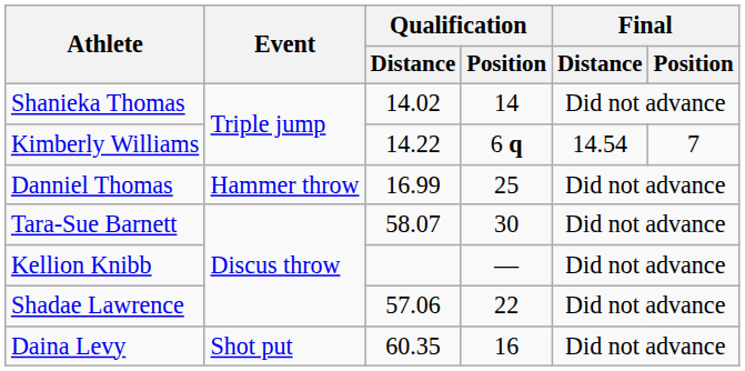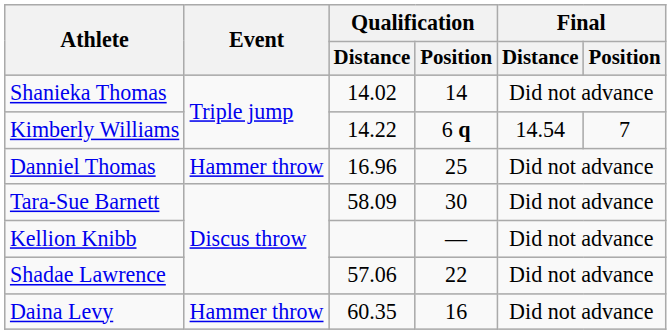 <table class=wikitable style="font-size:90%">
 <tr>
 <th rowspan="2">Athlete</th>
 <th rowspan="2">Event</th>
 <th colspan="2">Qualification</th>
 <th colspan="2">Final</th>
 </tr>
 <tr style="font-size:95%">
 <th>Distance</th>
 <th>Position</th>
 <th>Distance</th>
 <th>Position</th>
 </tr>
 <tr align=center>
 <td align=left><a href='#'>Shanieka Thomas</a></td>
 <td align=left rowspan=2><a href='#'>Triple jump</a></td>
 <td>14.02</td>
 <td>14</td>
 <td colspan=2>Did not advance</td>
 </tr>
 <tr align=center>
 <td align=left><a href='#'>Kimberly Williams</a></td>
 <td>14.22</td>
 <td>6 <strong>q</strong></td>
 <td>14.54</td>
 <td>7</td>
 </tr>
 <tr align=center>
 <td align=left><a href='#'>Danniel Thomas</a></td>
 <td align=left><a href='#'>Hammer throw</a></td>
-<td>16.99</td>
+<td>16.96</td>
 <td>25</td>
 <td colspan=2>Did not advance</td>
 </tr>
 <tr align=center>
 <td align=left><a href='#'>Tara-Sue Barnett</a></td>
 <td align=left rowspan=3><a href='#'>Discus throw</a></td>
-<td>58.07</td>
+<td>58.09</td>
 <td>30</td>
 <td colspan=2>Did not advance</td>
 </tr>
 <tr align=center>
 <td align=left><a href='#'>Kellion Knibb</a></td>
 <td></td>
 <td>—</td>
 <td colspan=2>Did not advance</td>
 </tr>
 <tr align=center>
 <td align=left><a href='#'>Shadae Lawrence</a></td>
 <td>57.06</td>
 <td>22</td>
 <td colspan=2>Did not advance</td>
 </tr>
 <tr align=center>
 <td align=left><a href='#'>Daina Levy</a></td>
-<td align=left><a href='#'>Shot put</a></td>
+<td align=left><a href='#'>Hammer throw</a></td>
 <td>60.35</td>
 <td>16</td>
 <td colspan=2>Did not advance</td>
 </tr>
 </table>
